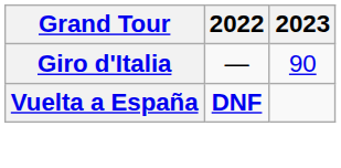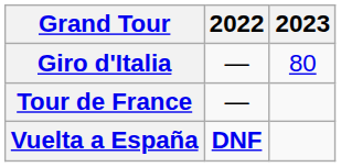 <table class="wikitable plainrowheaders">
 <tr>
 <th scope="col"><a href='#'>Grand Tour</a></th>
 <th scope="col">2022</th>
 <th scope="col">2023</th>
 </tr>
 <tr style="text-align:center;">
 <th scope="row"> <a href='#'>Giro d'Italia</a></th>
 <td>—</td>
-<td><a href='#'>90</a></td>
+<td><a href='#'>80</a></td>
+</tr>
+<tr style="text-align:center;">
+<th scope="row"> <a href='#'>Tour de France</a></th>
+<td>—</td>
+<td></td>
 </tr>
 <tr style="text-align:center;">
 <th scope="row"> <a href='#'>Vuelta a España</a></th>
 <td><strong><a href='#'>DNF</a></strong></td>
 <td></td>
 </tr>
 </table>
